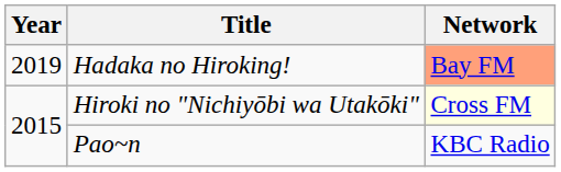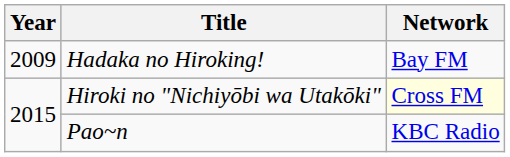 <table class="wikitable">
 <tr>
 <th>Year</th>
 <th>Title</th>
 <th>Network</th>
 </tr>
 <tr>
-<td>2019</td>
+<td>2009</td>
 <td><em>Hadaka no Hiroking!</em></td>
-<td style="background: lightsalmon;"><a href='#'>Bay FM</a></td>
+<td><a href='#'>Bay FM</a></td>
 </tr>
 <tr>
 <td rowspan="2">2015</td>
 <td><em>Hiroki no "Nichiyōbi wa Utakōki"</em></td>
 <td style="background: lightyellow;"><a href='#'>Cross FM</a></td>
 </tr>
 <tr>
 <td><em>Pao~n</em></td>
 <td><a href='#'>KBC Radio</a></td>
 </tr>
 </table>
